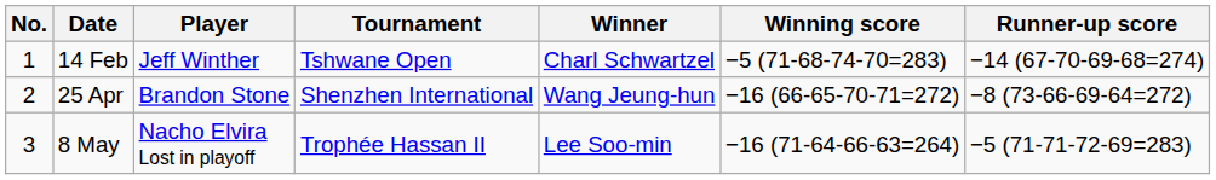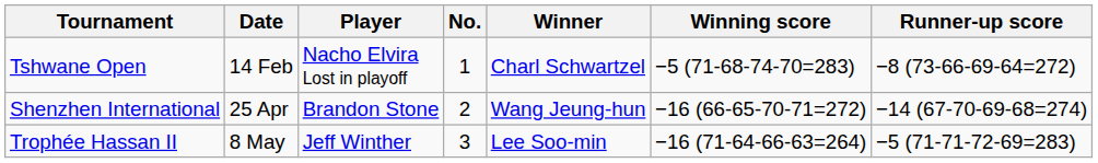 <table class="wikitable" style="font-size:95%;">
 <tr>
-<th>No.</th>
+<th>Tournament</th>
 <th>Date</th>
 <th>Player</th>
-<th>Tournament</th>
+<th>No.</th>
 <th>Winner</th>
 <th>Winning score</th>
 <th>Runner-up score</th>
 </tr>
 <tr>
+<td><a href='#'>Tshwane Open</a></td>
+<td>14 Feb</td>
+<td> <a href='#'>Nacho Elvira</a><br><small>Lost in playoff</small></td>
 <td align=center>1</td>
-<td>14 Feb</td>
-<td> <a href='#'>Jeff Winther</a></td>
-<td><a href='#'>Tshwane Open</a></td>
 <td> <a href='#'>Charl Schwartzel</a></td>
 <td>−5 (71-68-74-70=283)</td>
+<td>−8 (73-66-69-64=272)</td>
+</tr>
+<tr>
+<td><a href='#'>Shenzhen International</a></td>
+<td>25 Apr</td>
+<td> <a href='#'>Brandon Stone</a></td>
+<td align=center>2</td>
+<td> <a href='#'>Wang Jeung-hun</a></td>
+<td>−16 (66-65-70-71=272)</td>
 <td>−14 (67-70-69-68=274)</td>
 </tr>
 <tr>
-<td align=center>2</td>
-<td>25 Apr</td>
-<td> <a href='#'>Brandon Stone</a></td>
-<td><a href='#'>Shenzhen International</a></td>
-<td> <a href='#'>Wang Jeung-hun</a></td>
-<td>−16 (66-65-70-71=272)</td>
-<td>−8 (73-66-69-64=272)</td>
-</tr>
-<tr>
+<td><a href='#'>Trophée Hassan II</a></td>
+<td>8 May</td>
+<td> <a href='#'>Jeff Winther</a></td>
 <td align=center>3</td>
-<td>8 May</td>
-<td> <a href='#'>Nacho Elvira</a><br><small>Lost in playoff</small></td>
-<td><a href='#'>Trophée Hassan II</a></td>
 <td> <a href='#'>Lee Soo-min</a></td>
 <td>−16 (71-64-66-63=264)</td>
 <td>−5 (71-71-72-69=283)</td>
 </tr>
 </table>
